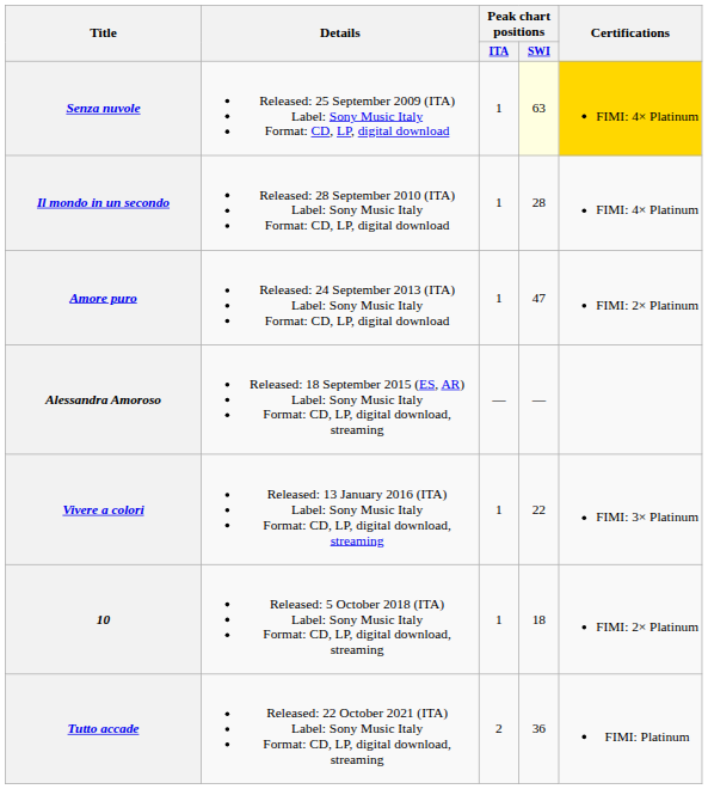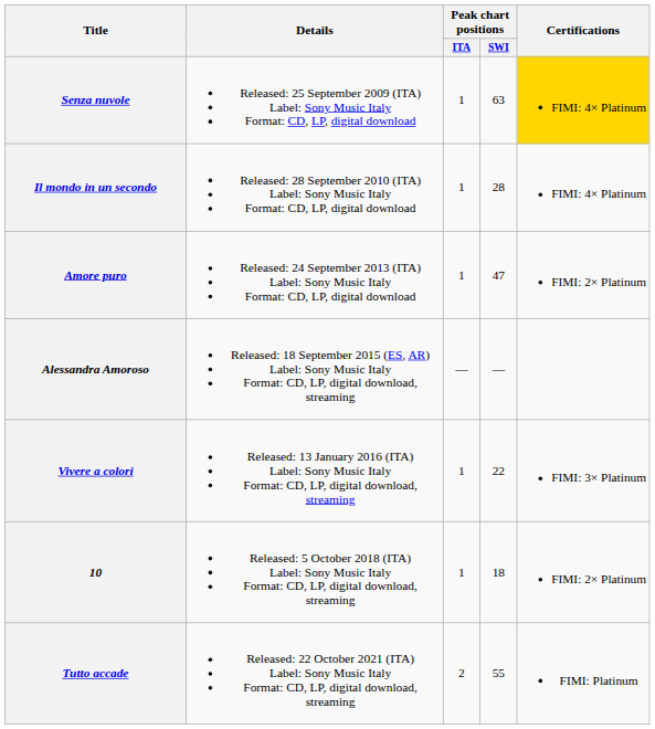 <table class="wikitable plainrowheaders" style="text-align:center;">
 <tr>
 <th rowspan="2" scope="col" style="width:14em;">Title</th>
 <th rowspan="2" scope="col" style="width:20em;">Details</th>
 <th colspan="2" scope="col">Peak chart positions</th>
 <th rowspan="2" scope="col">Certifications</th>
 </tr>
 <tr>
 <th scope="col" style="width:3em;font-size:85%;"><a href='#'>ITA</a><br></th>
 <th scope="col" style="width:3em;font-size:85%;"><a href='#'>SWI</a><br></th>
 </tr>
 <tr>
 <th scope="row"><em><a href='#'>Senza nuvole</a></em></th>
 <td><br><ul><li>Released: 25 September 2009 (ITA)</li><li>Label: <a href='#'>Sony Music Italy</a></li><li>Format: <a href='#'>CD</a>, <a href='#'>LP</a>, <a href='#'>digital download</a></li></ul></td>
 <td>1</td>
-<td style="background: lightyellow;">63</td>
+<td>63</td>
 <td style="background: gold;"><br><ul><li>FIMI: 4× Platinum</li></ul></td>
 </tr>
 <tr>
 <th scope="row"><em><a href='#'>Il mondo in un secondo</a></em></th>
 <td><br><ul><li>Released: 28 September 2010 (ITA)</li><li>Label: Sony Music Italy</li><li>Format: CD, LP, digital download</li></ul></td>
 <td>1</td>
 <td>28</td>
 <td><br><ul><li>FIMI: 4× Platinum</li></ul></td>
 </tr>
 <tr>
 <th scope="row"><em><a href='#'>Amore puro</a></em></th>
 <td><br><ul><li>Released: 24 September 2013 (ITA)</li><li>Label: Sony Music Italy</li><li>Format: CD, LP, digital download</li></ul></td>
 <td>1</td>
 <td>47</td>
 <td><br><ul><li>FIMI: 2× Platinum</li></ul></td>
 </tr>
 <tr>
 <th scope="row"><em>Alessandra Amoroso</em></th>
 <td><br><ul><li>Released: 18 September 2015 (<a href='#'>ES</a>, <a href='#'>AR</a>)</li><li>Label: Sony Music Italy</li><li>Format: CD, LP, digital download, streaming</li></ul></td>
 <td>—</td>
 <td>—</td>
 <td></td>
 </tr>
 <tr>
 <th scope="row"><em><a href='#'>Vivere a colori</a></em></th>
 <td><br><ul><li>Released: 13 January 2016 (ITA)</li><li>Label: Sony Music Italy</li><li>Format: CD, LP, digital download, <a href='#'>streaming</a></li></ul></td>
 <td>1</td>
 <td>22</td>
 <td><br><ul><li>FIMI: 3× Platinum</li></ul></td>
 </tr>
 <tr>
 <th scope="row"><em>10</em></th>
 <td><br><ul><li>Released: 5 October 2018 (ITA)</li><li>Label: Sony Music Italy</li><li>Format: CD, LP, digital download, streaming</li></ul></td>
 <td>1</td>
 <td>18</td>
 <td><br><ul><li>FIMI: 2× Platinum</li></ul></td>
 </tr>
 <tr>
 <th scope="row"><em><a href='#'>Tutto accade</a></em></th>
 <td><br><ul><li>Released: 22 October 2021 (ITA)</li><li>Label: Sony Music Italy</li><li>Format: CD, LP, digital download, streaming</li></ul></td>
 <td>2</td>
-<td>36</td>
+<td>55</td>
 <td><br><ul><li>FIMI: Platinum</li></ul></td>
 </tr>
 </table>
